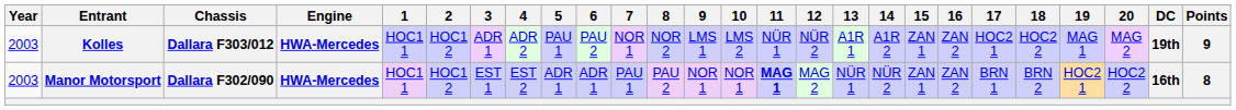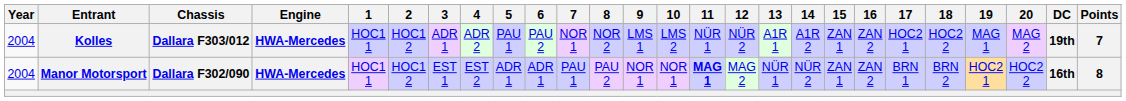 <table class="wikitable" style="text-align:center; font-size:85%">
 <tr>
 <th>Year</th>
 <th>Entrant</th>
 <th>Chassis</th>
 <th>Engine</th>
 <th>1</th>
 <th>2</th>
 <th>3</th>
 <th>4</th>
 <th>5</th>
 <th>6</th>
 <th>7</th>
 <th>8</th>
 <th>9</th>
 <th>10</th>
 <th>11</th>
 <th>12</th>
 <th>13</th>
 <th>14</th>
 <th>15</th>
 <th>16</th>
 <th>17</th>
 <th>18</th>
 <th>19</th>
 <th>20</th>
 <th>DC</th>
 <th>Points</th>
 </tr>
 <tr>
-<td><a href='#'>2003</a></td>
+<td><a href='#'>2004</a></td>
 <th nowrap><a href='#'>Kolles</a></th>
 <th nowrap><a href='#'>Dallara</a> F303/012</th>
 <th nowrap><a href='#'>HWA-Mercedes</a></th>
 <td style="background:#CFCFFF;"><a href='#'>HOC1<br>1</a><br></td>
 <td style="background:#CFCFFF;"><a href='#'>HOC1<br>2</a><br></td>
 <td style="background:#EFCFFF;"><a href='#'>ADR<br>1</a><br></td>
 <td style="background:#DFFFDF;"><a href='#'>ADR<br>2</a><br></td>
 <td style="background:#CFCFFF;"><a href='#'>PAU<br>1</a><br></td>
 <td style="background:#DFFFDF;"><a href='#'>PAU<br>2</a><br></td>
 <td style="background:#EFCFFF;"><a href='#'>NOR<br>1</a><br></td>
 <td style="background:#CFCFFF;"><a href='#'>NOR<br>2</a><br></td>
 <td style="background:#CFCFFF;"><a href='#'>LMS<br>1</a><br></td>
 <td style="background:#CFCFFF;"><a href='#'>LMS<br>2</a><br></td>
 <td style="background:#CFCFFF;"><a href='#'>NÜR<br>1</a><br></td>
 <td style="background:#CFCFFF;"><a href='#'>NÜR<br>2</a><br></td>
 <td style="background:#DFFFDF;"><a href='#'>A1R<br>1</a><br></td>
 <td style="background:#CFCFFF;"><a href='#'>A1R<br>2</a><br></td>
 <td style="background:#CFCFFF;"><a href='#'>ZAN<br>1</a><br></td>
 <td style="background:#CFCFFF;"><a href='#'>ZAN<br>2</a><br></td>
 <td style="background:#CFCFFF;"><a href='#'>HOC2<br>1</a><br></td>
 <td style="background:#CFCFFF;"><a href='#'>HOC2<br>2</a><br></td>
 <td style="background:#CFCFFF;"><a href='#'>MAG<br>1</a><br></td>
 <td style="background:#EFCFFF;"><a href='#'>MAG<br>2</a><br></td>
 <th>19th</th>
-<th>9</th>
+<th>7</th>
 </tr>
 <tr>
-<td><a href='#'>2003</a></td>
+<td><a href='#'>2004</a></td>
 <th nowrap><a href='#'>Manor Motorsport</a></th>
 <th nowrap><a href='#'>Dallara</a> F302/090</th>
 <th nowrap><a href='#'>HWA-Mercedes</a></th>
 <td style="background:#EFCFFF;"><a href='#'>HOC1<br>1</a><br></td>
 <td style="background:#CFCFFF;"><a href='#'>HOC1<br>2</a><br></td>
 <td style="background:#CFCFFF;"><a href='#'>EST<br>1</a><br></td>
 <td style="background:#CFCFFF;"><a href='#'>EST<br>2</a><br></td>
 <td style="background:#CFCFFF;"><a href='#'>ADR<br>1</a><br></td>
 <td style="background:#CFCFFF;"><a href='#'>ADR<br>1</a><br></td>
 <td style="background:#CFCFFF;"><a href='#'>PAU<br>1</a><br></td>
 <td style="background:#EFCFFF;"><a href='#'>PAU<br>2</a><br></td>
 <td style="background:#EFCFFF;"><a href='#'>NOR<br>1</a><br></td>
 <td style="background:#EFCFFF;"><a href='#'>NOR<br>1</a><br></td>
 <td style="background:#CFCFFF;"><strong><a href='#'>MAG<br>1</a><br></strong></td>
 <td style="background:#DFFFDF;"><a href='#'>MAG<br>2</a><br></td>
 <td style="background:#CFCFFF;"><a href='#'>NÜR<br>1</a><br></td>
 <td style="background:#CFCFFF;"><a href='#'>NÜR<br>2</a><br></td>
 <td style="background:#CFCFFF;"><a href='#'>ZAN<br>1</a><br></td>
 <td style="background:#CFCFFF;"><a href='#'>ZAN<br>2</a><br></td>
 <td style="background:#CFCFFF;"><a href='#'>BRN<br>1</a><br></td>
 <td style="background:#CFCFFF;"><a href='#'>BRN<br>2</a><br></td>
 <td style="background:#FFDF9F;"><a href='#'>HOC2<br>1</a><br></td>
 <td style="background:#CFCFFF;"><a href='#'>HOC2<br>2</a><br></td>
 <th>16th</th>
 <th>8</th>
 </tr>
 <tr>
 <th colspan="26"></th>
 </tr>
 </table>
